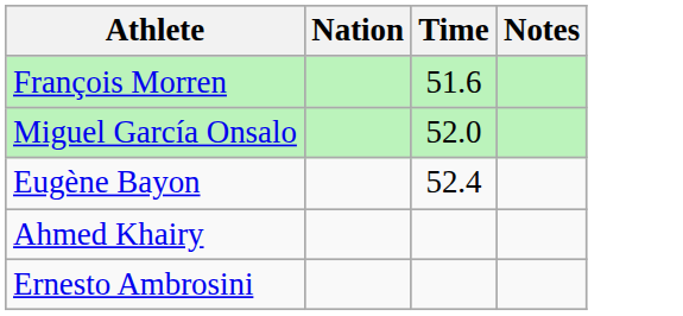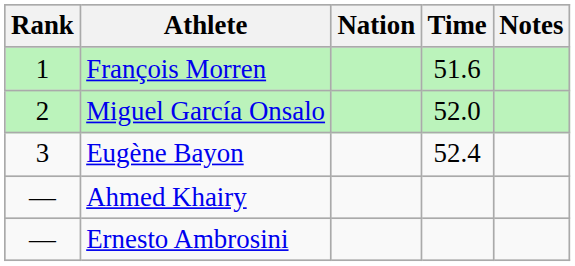 <table class="wikitable sortable" style="text-align:center">
 <tr>
+<th>Rank</th>
 <th>Athlete</th>
 <th>Nation</th>
 <th>Time</th>
 <th>Notes</th>
 </tr>
 <tr bgcolor=bbf3bb>
+<td>1</td>
 <td align=left><a href='#'>François Morren</a></td>
 <td align=left></td>
 <td>51.6</td>
 <td></td>
 </tr>
 <tr bgcolor=bbf3bb>
+<td>2</td>
 <td align=left><a href='#'>Miguel García Onsalo</a></td>
 <td align=left></td>
 <td>52.0</td>
 <td></td>
 </tr>
 <tr>
+<td>3</td>
 <td align=left><a href='#'>Eugène Bayon</a></td>
 <td align=left></td>
 <td>52.4</td>
 <td></td>
 </tr>
 <tr>
+<td>—</td>
 <td align=left><a href='#'>Ahmed Khairy</a></td>
 <td align=left></td>
 <td></td>
 <td></td>
 </tr>
 <tr>
+<td>—</td>
 <td align=left><a href='#'>Ernesto Ambrosini</a></td>
 <td align=left></td>
 <td></td>
 <td></td>
 </tr>
 </table>
